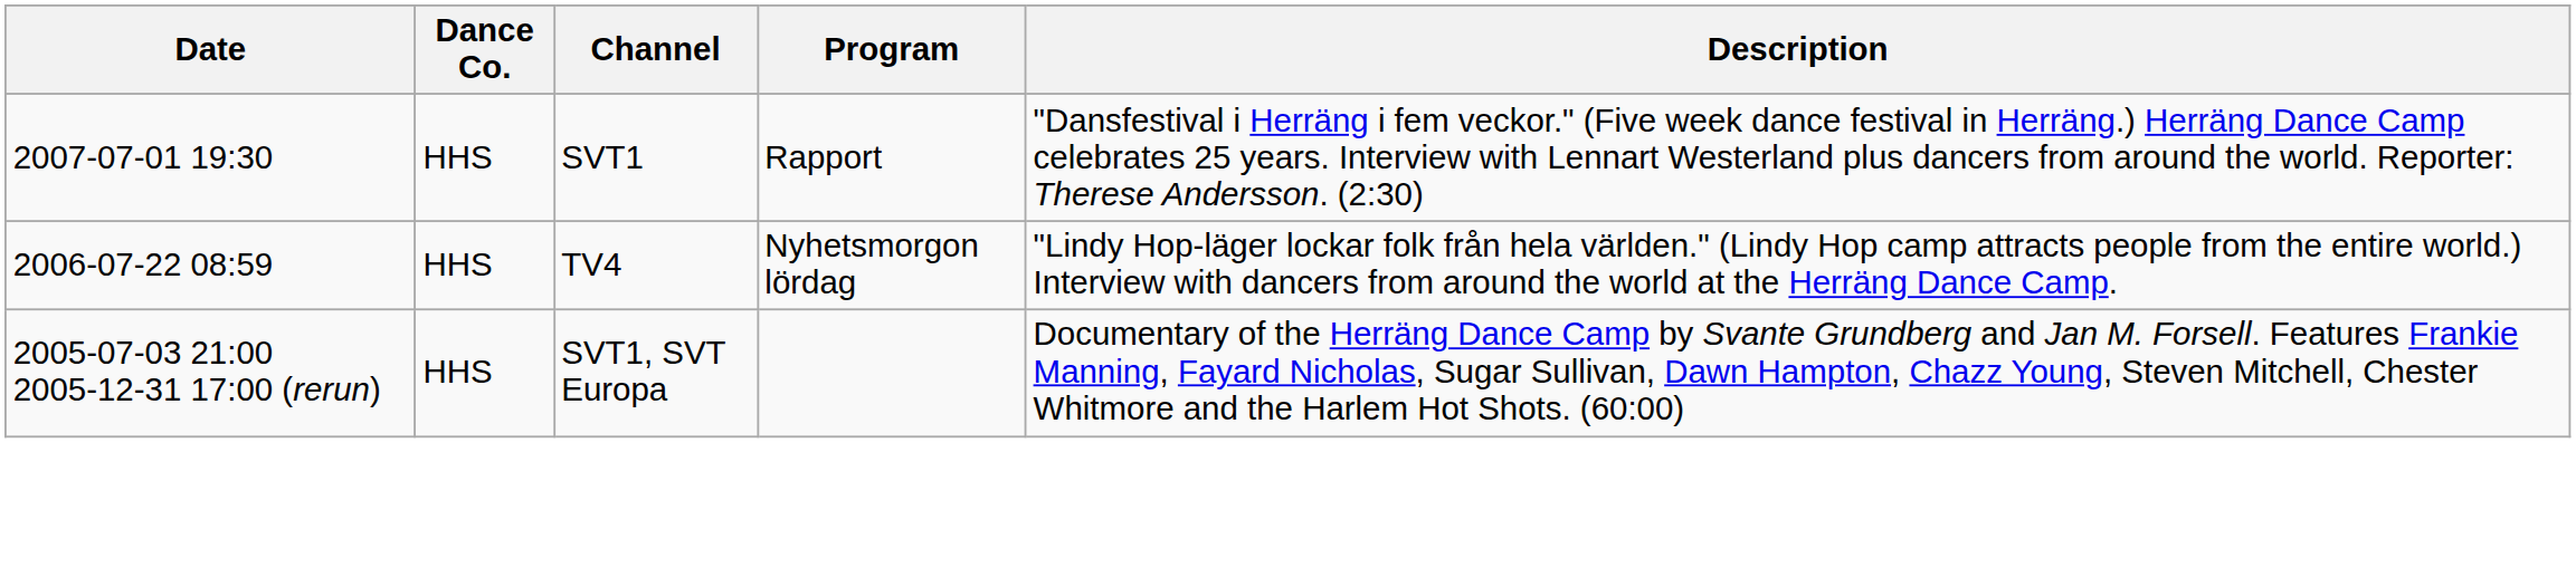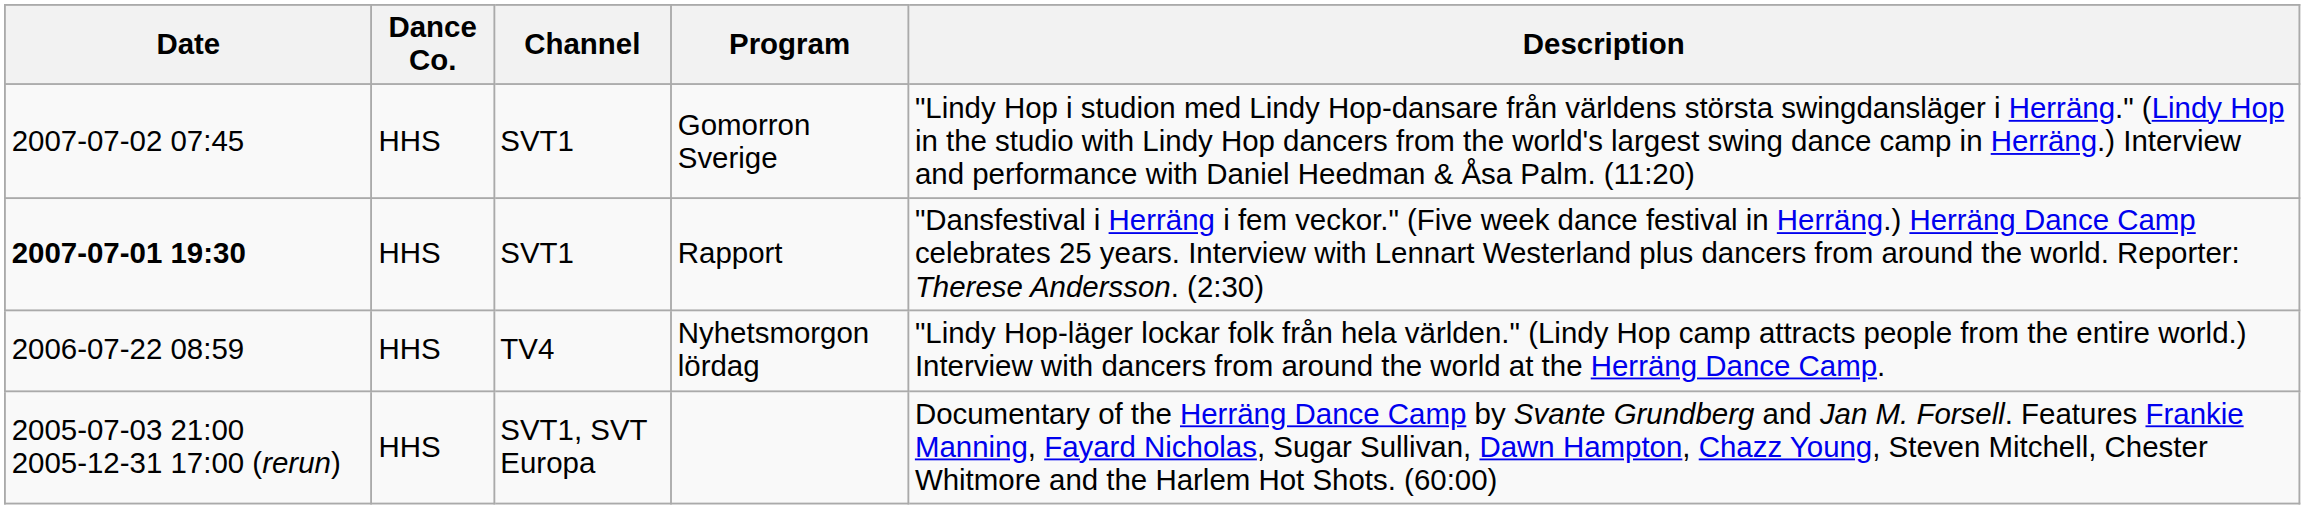 <table class="wikitable">
 <tr>
 <th style="width: 12em">Date</th>
 <th>Dance Co.</th>
 <th>Channel</th>
 <th>Program</th>
 <th>Description</th>
 </tr>
 <tr>
-<td>2007-07-01 19:30</td>
+<td>2007-07-02 07:45</td>
+<td>HHS</td>
+<td>SVT1</td>
+<td>Gomorron Sverige</td>
+<td>"Lindy Hop i studion med Lindy Hop-dansare från världens största swingdansläger i <a href='#'>Herräng</a>." (<a href='#'>Lindy Hop</a> in the studio with Lindy Hop dancers from the world's largest swing dance camp in <a href='#'>Herräng</a>.) Interview and performance with Daniel Heedman & Åsa Palm. (11:20)</td>
+</tr>
+<tr>
+<td><strong>2007-07-01 19:30</strong></td>
 <td>HHS</td>
 <td>SVT1</td>
 <td>Rapport</td>
 <td>"Dansfestival i <a href='#'>Herräng</a> i fem veckor." (Five week dance festival in <a href='#'>Herräng</a>.) <a href='#'>Herräng Dance Camp</a> celebrates 25 years. Interview with Lennart Westerland plus dancers from around the world. Reporter: <em>Therese Andersson</em>. (2:30)</td>
 </tr>
 <tr>
 <td>2006-07-22 08:59</td>
 <td>HHS</td>
 <td>TV4</td>
 <td>Nyhetsmorgon lördag</td>
 <td>"Lindy Hop-läger lockar folk från hela världen." (Lindy Hop camp attracts people from the entire world.) Interview with dancers from around the world at the <a href='#'>Herräng Dance Camp</a>.</td>
 </tr>
 <tr>
 <td>2005-07-03 21:00<br>2005-12-31 17:00 (<em>rerun</em>)</td>
 <td>HHS</td>
 <td>SVT1, SVT Europa</td>
 <td></td>
 <td>Documentary of the <a href='#'>Herräng Dance Camp</a> by <em>Svante Grundberg</em> and <em>Jan M. Forsell</em>. Features <a href='#'>Frankie Manning</a>, <a href='#'>Fayard Nicholas</a>, Sugar Sullivan, <a href='#'>Dawn Hampton</a>, <a href='#'>Chazz Young</a>, Steven Mitchell, Chester Whitmore and the Harlem Hot Shots. (60:00)</td>
 </tr>
 </table>
